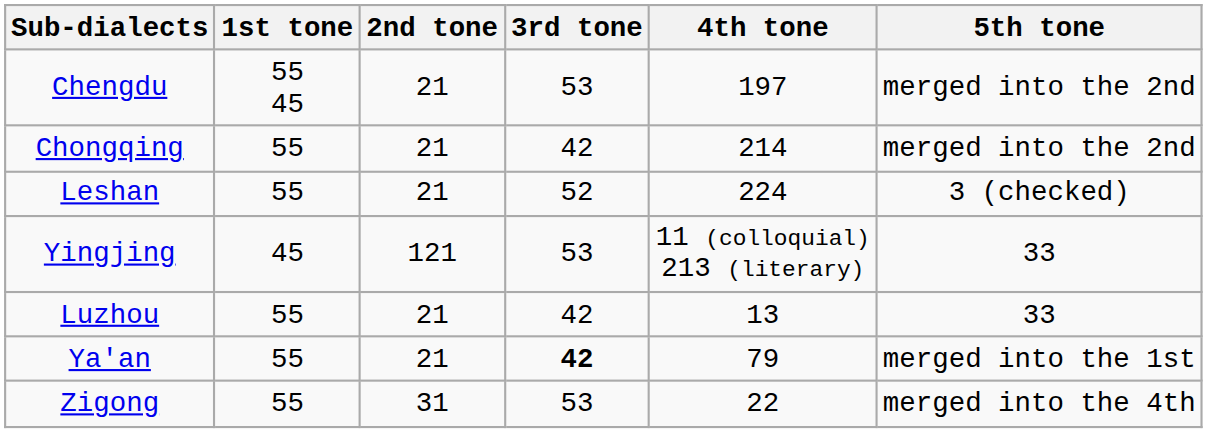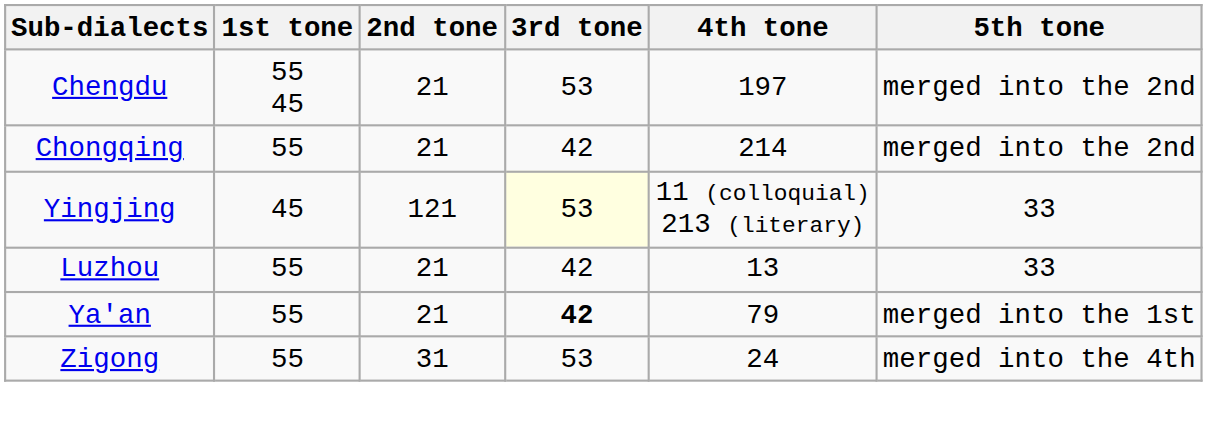 <table class="wikitable" style="margin: 1em auto; text-align: center;">
 <tr>
 <th>Sub-dialects</th>
 <th>1st tone</th>
 <th>2nd tone</th>
 <th>3rd tone</th>
 <th>4th tone</th>
 <th>5th tone</th>
 </tr>
 <tr>
 <td><a href='#'>Chengdu</a></td>
 <td> 55 <br>  45</td>
 <td> 21</td>
 <td> 53</td>
 <td> 197</td>
 <td>merged into the 2nd </td>
 </tr>
 <tr>
 <td><a href='#'>Chongqing</a></td>
 <td> 55</td>
 <td> 21</td>
 <td> 42</td>
 <td> 214</td>
 <td>merged into the 2nd </td>
 </tr>
 <tr>
-<td><a href='#'>Leshan</a></td>
-<td> 55</td>
-<td> 21</td>
-<td> 52</td>
-<td> 224</td>
-<td> 3 (checked)</td>
-</tr>
-<tr>
 <td><a href='#'>Yingjing</a></td>
 <td> 45</td>
 <td> 121</td>
-<td> 53</td>
+<td style="background: lightyellow;"> 53</td>
 <td> 11 <small>(colloquial)</small> <br>  213 <small>(literary)</small></td>
 <td> 33</td>
 </tr>
 <tr>
 <td><a href='#'>Luzhou</a></td>
 <td> 55</td>
 <td> 21</td>
 <td> 42</td>
 <td> 13</td>
 <td> 33</td>
 </tr>
 <tr>
 <td><a href='#'>Ya'an</a></td>
 <td> 55</td>
 <td> 21</td>
 <td><strong> 42</strong></td>
 <td> 79</td>
 <td>merged into the 1st </td>
 </tr>
 <tr>
 <td><a href='#'>Zigong</a></td>
 <td> 55</td>
 <td> 31</td>
 <td> 53</td>
-<td> 22</td>
+<td> 24</td>
 <td>merged into the 4th </td>
 </tr>
 </table>
